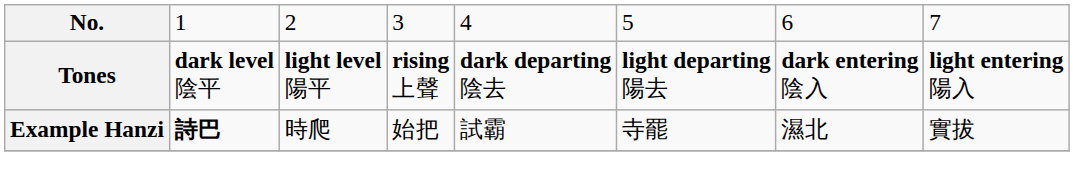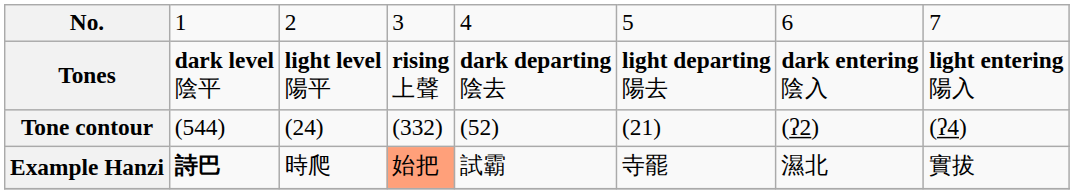 <table class="wikitable">
 <tr>
 <th>No.</th>
 <td>1</td>
 <td>2</td>
 <td>3</td>
 <td>4</td>
 <td>5</td>
 <td>6</td>
 <td>7</td>
 </tr>
 <tr>
 <th>Tones</th>
 <td><strong>dark level</strong><br>陰平</td>
 <td><strong>light level</strong><br>陽平</td>
 <td><strong>rising</strong><br>上聲</td>
 <td><strong>dark departing</strong><br>陰去</td>
 <td><strong>light departing</strong><br>陽去</td>
 <td><strong>dark entering</strong><br>陰入</td>
 <td><strong>light entering</strong><br>陽入</td>
 </tr>
 <tr>
+<th>Tone contour</th>
+<td> (544)</td>
+<td> (24)</td>
+<td> (332)</td>
+<td> (52)</td>
+<td> (21)</td>
+<td> (<u>ʔ2</u>)</td>
+<td> (<u>ʔ4</u>)</td>
+</tr>
+<tr>
 <th>Example Hanzi</th>
 <td><strong>詩巴</strong></td>
 <td>時爬</td>
-<td>始把</td>
+<td style="background: lightsalmon;">始把</td>
 <td>試霸</td>
 <td>寺罷</td>
 <td>濕北</td>
 <td>實拔</td>
 </tr>
 <tr>
 </tr>
 </table>
